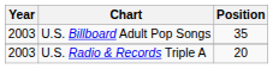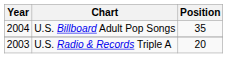 <table class="wikitable">
 <tr>
 <th align="left">Year</th>
 <th align="left">Chart</th>
 <th align="left">Position</th>
 </tr>
 <tr>
-<td>2003</td>
+<td>2004</td>
 <td align="left">U.S. <em><a href='#'>Billboard</a></em> Adult Pop Songs</td>
 <td align="center">35</td>
 </tr>
 <tr>
 </tr>
 <tr>
 <td>2003</td>
 <td align="left">U.S. <em><a href='#'>Radio & Records</a></em> Triple A</td>
 <td align="center">20</td>
 </tr>
 </table>
